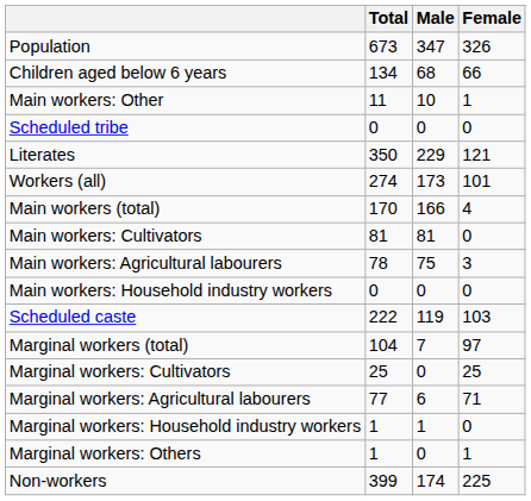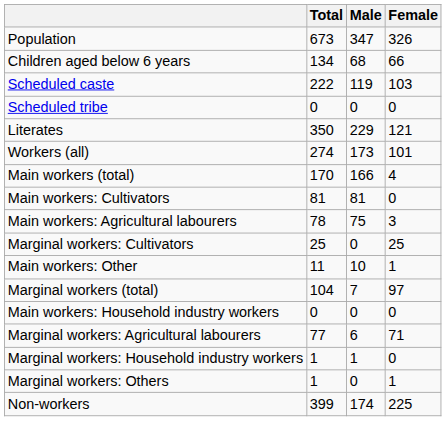 <table class="wikitable sortable">
 <tr>
 <th></th>
 <th>Total</th>
 <th>Male</th>
 <th>Female</th>
 </tr>
 <tr>
 <td>Population</td>
 <td>673</td>
 <td>347</td>
 <td>326</td>
 </tr>
 <tr>
 <td>Children aged below 6 years</td>
 <td>134</td>
 <td>68</td>
 <td>66</td>
 </tr>
 <tr>
-<td>Main workers: Other</td>
-<td>11</td>
-<td>10</td>
-<td>1</td>
+<td><a href='#'>Scheduled caste</a></td>
+<td>222</td>
+<td>119</td>
+<td>103</td>
 </tr>
 <tr>
 <td><a href='#'>Scheduled tribe</a></td>
 <td>0</td>
 <td>0</td>
 <td>0</td>
 </tr>
 <tr>
 <td>Literates</td>
 <td>350</td>
 <td>229</td>
 <td>121</td>
 </tr>
 <tr>
 <td>Workers (all)</td>
 <td>274</td>
 <td>173</td>
 <td>101</td>
 </tr>
 <tr>
 <td>Main workers (total)</td>
 <td>170</td>
 <td>166</td>
 <td>4</td>
 </tr>
 <tr>
 <td>Main workers: Cultivators</td>
 <td>81</td>
 <td>81</td>
 <td>0</td>
 </tr>
 <tr>
 <td>Main workers: Agricultural labourers</td>
 <td>78</td>
 <td>75</td>
 <td>3</td>
 </tr>
 <tr>
-<td>Main workers: Household industry workers</td>
+<td>Marginal workers: Cultivators</td>
+<td>25</td>
 <td>0</td>
-<td>0</td>
-<td>0</td>
+<td>25</td>
 </tr>
 <tr>
-<td><a href='#'>Scheduled caste</a></td>
-<td>222</td>
-<td>119</td>
-<td>103</td>
+<td>Main workers: Other</td>
+<td>11</td>
+<td>10</td>
+<td>1</td>
 </tr>
 <tr>
 <td>Marginal workers (total)</td>
 <td>104</td>
 <td>7</td>
 <td>97</td>
 </tr>
 <tr>
-<td>Marginal workers: Cultivators</td>
-<td>25</td>
+<td>Main workers: Household industry workers</td>
 <td>0</td>
-<td>25</td>
+<td>0</td>
+<td>0</td>
 </tr>
 <tr>
 <td>Marginal workers: Agricultural labourers</td>
 <td>77</td>
 <td>6</td>
 <td>71</td>
 </tr>
 <tr>
 <td>Marginal workers: Household industry workers</td>
 <td>1</td>
 <td>1</td>
 <td>0</td>
 </tr>
 <tr>
 <td>Marginal workers: Others</td>
 <td>1</td>
 <td>0</td>
 <td>1</td>
 </tr>
 <tr>
 <td>Non-workers</td>
 <td>399</td>
 <td>174</td>
 <td>225</td>
 </tr>
 </table>
